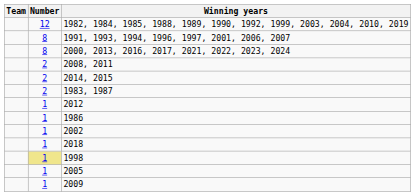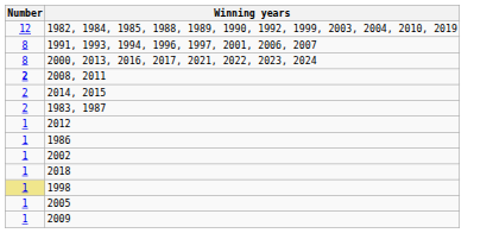 <table class="wikitable sortable" style="text-align:center">
 <tr>
-<th>Team</th>
 <th>Number</th>
 <th>Winning years</th>
 </tr>
 <tr>
-<td style=><strong><a href='#'></a></strong></td>
 <td><a href='#'>12</a></td>
 <td align=left>1982, 1984, 1985, 1988, 1989, 1990, 1992, 1999, 2003, 2004, 2010, 2019</td>
 </tr>
 <tr>
-<td style=><strong><a href='#'></a></strong></td>
 <td><a href='#'>8</a></td>
 <td align=left>1991, 1993, 1994, 1996, 1997, 2001, 2006, 2007</td>
 </tr>
 <tr>
-<td style=><strong><a href='#'></a></strong></td>
 <td><a href='#'>8</a></td>
 <td align=left>2000, 2013, 2016, 2017, 2021, 2022, 2023, 2024</td>
 </tr>
 <tr>
-<td style=><strong><a href='#'></a></strong></td>
-<td><a href='#'>2</a></td>
+<td><strong><a href='#'>2</a></strong></td>
 <td align=left>2008, 2011</td>
 </tr>
 <tr>
-<td style=><strong><a href='#'></a></strong></td>
 <td><a href='#'>2</a></td>
 <td align=left>2014, 2015</td>
 </tr>
 <tr>
-<td style=><strong><a href='#'></a></strong></td>
 <td><a href='#'>2</a></td>
 <td align=left>1983, 1987</td>
 </tr>
 <tr>
-<td style=><strong><a href='#'></a></strong></td>
 <td><a href='#'>1</a></td>
 <td align=left>2012</td>
 </tr>
 <tr>
-<td style=><strong><a href='#'></a></strong></td>
 <td><a href='#'>1</a></td>
 <td align=left>1986</td>
 </tr>
 <tr>
-<td style=><strong><a href='#'></a></strong></td>
 <td><a href='#'>1</a></td>
 <td align=left>2002</td>
 </tr>
 <tr>
-<td style=><strong><a href='#'></a></strong></td>
 <td><a href='#'>1</a></td>
 <td align=left>2018</td>
 </tr>
 <tr>
-<td style=><strong><a href='#'></a></strong></td>
 <td style="background: khaki;"><a href='#'>1</a></td>
 <td align=left>1998</td>
 </tr>
 <tr>
-<td style=><strong><a href='#'></a></strong></td>
 <td><a href='#'>1</a></td>
 <td align=left>2005</td>
 </tr>
 <tr>
-<td style=><strong><a href='#'></a></strong></td>
 <td><a href='#'>1</a></td>
 <td align=left>2009</td>
 </tr>
 </table>
